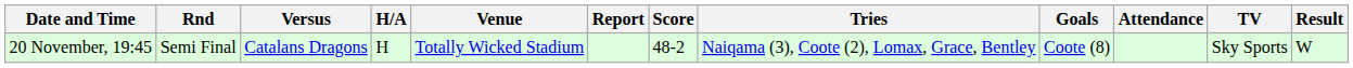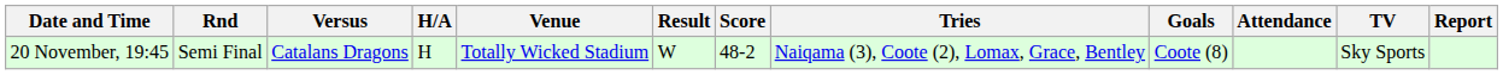 <table class="wikitable" style="font-size:85%;">
 <tr>
 <th>Date and Time</th>
 <th>Rnd</th>
 <th>Versus</th>
 <th>H/A</th>
 <th>Venue</th>
-<th>Report</th>
+<th>Result</th>
 <th>Score</th>
 <th>Tries</th>
 <th>Goals</th>
 <th>Attendance</th>
 <th>TV</th>
-<th>Result</th>
+<th>Report</th>
 </tr>
 <tr style="background:#ddffdd;" width=20 | >
 <td>20 November, 19:45</td>
 <td>Semi Final</td>
 <td> <a href='#'>Catalans Dragons</a></td>
 <td>H</td>
 <td><a href='#'>Totally Wicked Stadium</a></td>
-<td></td>
+<td>W</td>
 <td>48-2</td>
 <td><a href='#'>Naiqama</a> (3), <a href='#'>Coote</a> (2), <a href='#'>Lomax</a>, <a href='#'>Grace</a>, <a href='#'>Bentley</a></td>
 <td><a href='#'>Coote</a> (8)</td>
 <td></td>
 <td>Sky Sports</td>
-<td>W</td>
+<td></td>
 </tr>
 </table>
